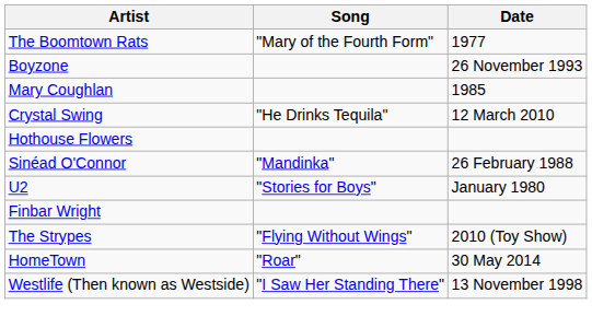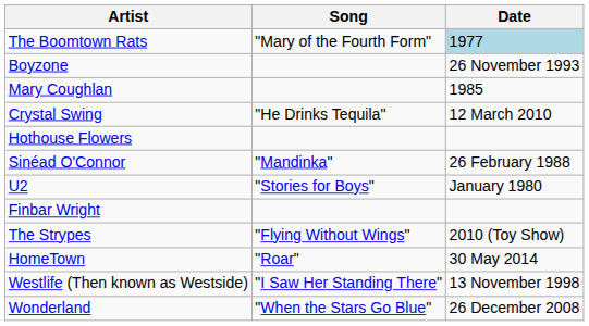 <table class="wikitable sortable">
 <tr>
 <th>Artist</th>
 <th>Song</th>
 <th>Date</th>
 </tr>
 <tr>
 <td><a href='#'>The Boomtown Rats</a></td>
 <td>"Mary of the Fourth Form"</td>
-<td>1977</td>
+<td style="background: lightblue;">1977</td>
 </tr>
 <tr>
 <td><a href='#'>Boyzone</a></td>
 <td></td>
 <td>26 November 1993</td>
 </tr>
 <tr>
 <td><a href='#'>Mary Coughlan</a></td>
 <td></td>
 <td>1985</td>
 </tr>
 <tr>
 <td><a href='#'>Crystal Swing</a></td>
 <td>"He Drinks Tequila"</td>
 <td>12 March 2010</td>
 </tr>
 <tr>
 <td><a href='#'>Hothouse Flowers</a></td>
 <td></td>
 <td></td>
 </tr>
 <tr>
 <td><a href='#'>Sinéad O'Connor</a></td>
 <td>"<a href='#'>Mandinka</a>"</td>
 <td>26 February 1988</td>
 </tr>
 <tr>
 <td><a href='#'>U2</a></td>
 <td>"<a href='#'>Stories for Boys</a>"</td>
 <td>January 1980</td>
 </tr>
 <tr>
 <td><a href='#'>Finbar Wright</a></td>
 <td></td>
 <td></td>
 </tr>
 <tr>
 <td><a href='#'>The Strypes</a></td>
 <td>"<a href='#'>Flying Without Wings</a>"</td>
 <td>2010 (Toy Show)</td>
 </tr>
 <tr>
 <td><a href='#'>HomeTown</a></td>
 <td>"<a href='#'>Roar</a>"</td>
 <td>30 May 2014</td>
 </tr>
 <tr>
 <td><a href='#'>Westlife</a> (Then known as Westside)</td>
 <td>"<a href='#'>I Saw Her Standing There</a>"</td>
 <td>13 November 1998</td>
 </tr>
+<tr>
+<td><a href='#'>Wonderland</a></td>
+<td>"<a href='#'>When the Stars Go Blue</a>"</td>
+<td>26 December 2008</td>
+</tr>
 </table>
